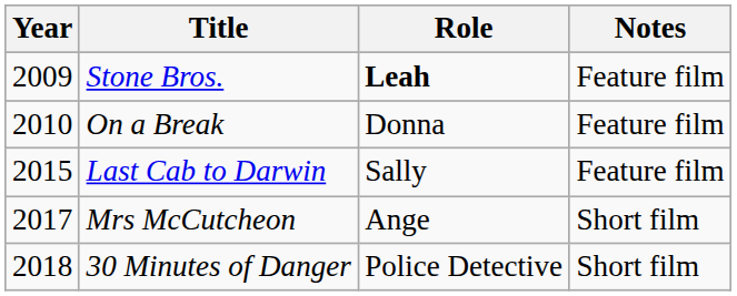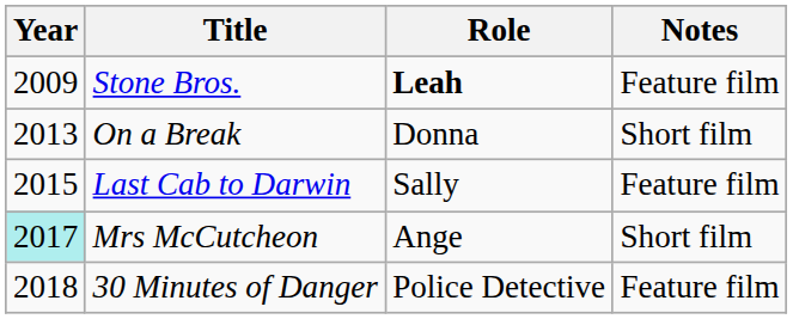 <table class="wikitable sortable">
 <tr>
 <th>Year</th>
 <th>Title</th>
 <th>Role</th>
 <th class="unsortable">Notes</th>
 </tr>
 <tr>
 <td>2009</td>
 <td><em><a href='#'>Stone Bros.</a></em></td>
 <td><strong>Leah</strong></td>
 <td>Feature film</td>
 </tr>
 <tr>
-<td>2010</td>
+<td>2013</td>
 <td><em>On a Break</em></td>
 <td>Donna</td>
-<td>Feature film</td>
+<td>Short film</td>
 </tr>
 <tr>
 <td>2015</td>
 <td><em><a href='#'>Last Cab to Darwin</a></em></td>
 <td>Sally</td>
 <td>Feature film</td>
 </tr>
 <tr>
-<td>2017</td>
+<td style="background: paleturquoise;">2017</td>
 <td><em>Mrs McCutcheon</em></td>
 <td>Ange</td>
 <td>Short film</td>
 </tr>
 <tr>
 <td>2018</td>
 <td><em>30 Minutes of Danger</em></td>
 <td>Police Detective</td>
-<td>Short film</td>
+<td>Feature film</td>
 </tr>
 </table>
